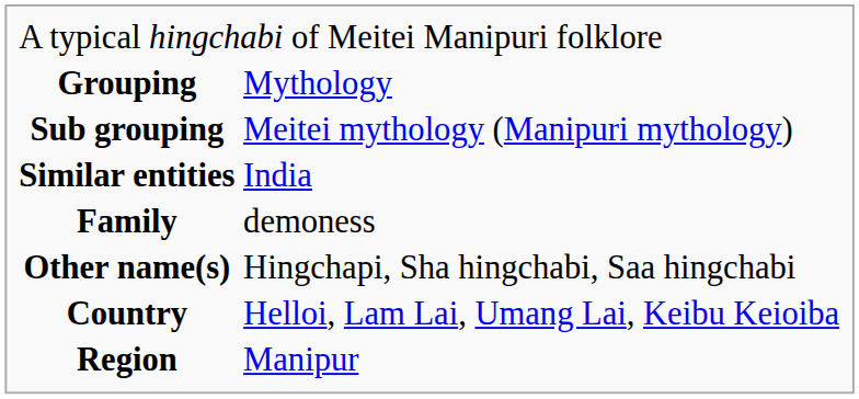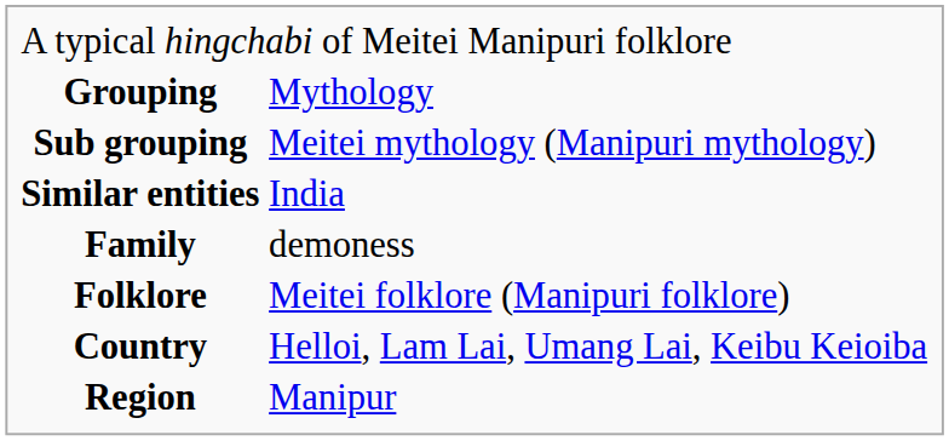 <table class="infobox">
 <tr>
 <td colspan="2" class="infobox-image"><div>A typical <em>hingchabi</em> of Meitei Manipuri folklore</div></td>
 </tr>
 <tr>
 <th class="infobox-label" scope="row">Grouping</th>
 <td class="infobox-data"><a href='#'>Mythology</a></td>
 </tr>
 <tr>
 <th class="infobox-label" scope="row">Sub grouping</th>
 <td class="infobox-data"><a href='#'>Meitei mythology</a> (<a href='#'>Manipuri mythology</a>)</td>
 </tr>
 <tr>
 <th class="infobox-label" scope="row">Similar entities</th>
 <td class="infobox-data"><a href='#'>India</a></td>
 </tr>
 <tr>
 <th class="infobox-label" scope="row">Family</th>
 <td class="infobox-data">demoness</td>
 </tr>
 <tr>
-<th class="infobox-label" scope="row">Other name(s)</th>
-<td class="infobox-data">Hingchapi, Sha hingchabi, Saa hingchabi</td>
+<th class="infobox-label" scope="row">Folklore</th>
+<td class="infobox-data"><a href='#'>Meitei folklore</a> (<a href='#'>Manipuri folklore</a>)</td>
 </tr>
 <tr>
 <th class="infobox-label" scope="row">Country</th>
 <td class="infobox-data"><a href='#'>Helloi</a>, <a href='#'>Lam Lai</a>, <a href='#'>Umang Lai</a>, <a href='#'>Keibu Keioiba</a></td>
 </tr>
 <tr>
 <th class="infobox-label" scope="row">Region</th>
 <td class="infobox-data"><a href='#'>Manipur</a></td>
 </tr>
 </table>
